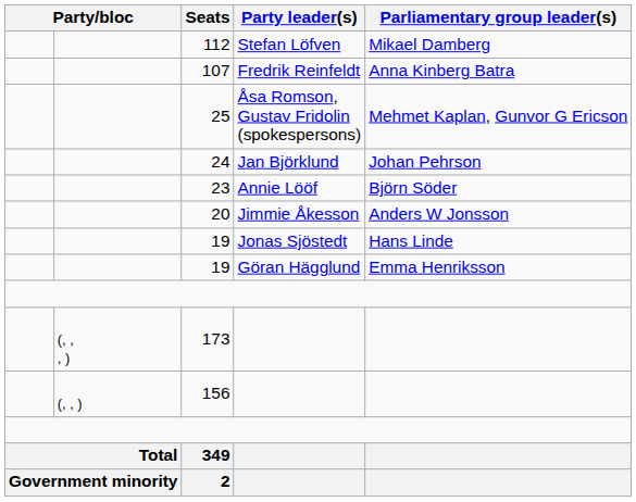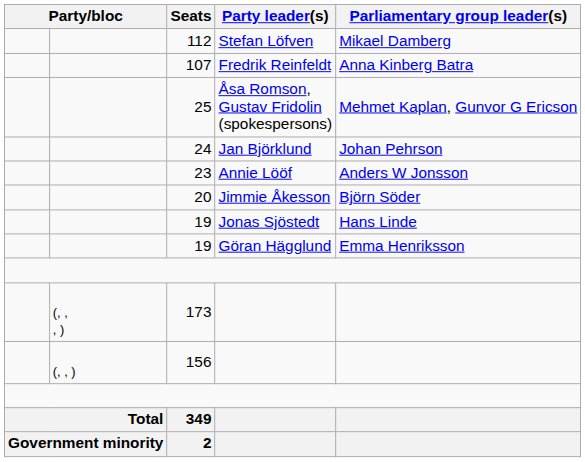 <table class="wikitable">
 <tr>
 <th colspan=2>Party/bloc</th>
 <th>Seats</th>
 <th><a href='#'>Party leader</a>(s)</th>
 <th><a href='#'>Parliamentary group leader</a>(s)</th>
 </tr>
 <tr>
 <td bgcolor=> </td>
 <td><a href='#'></a></td>
 <td align="right">112</td>
 <td><a href='#'>Stefan Löfven</a></td>
 <td><a href='#'>Mikael Damberg</a></td>
 </tr>
 <tr>
 <td bgcolor=> </td>
 <td><strong><a href='#'></a></strong></td>
 <td align="right">107</td>
 <td><a href='#'>Fredrik Reinfeldt</a></td>
 <td><a href='#'>Anna Kinberg Batra</a></td>
 </tr>
 <tr>
 <td bgcolor=> </td>
 <td><a href='#'></a></td>
 <td align="right">25</td>
 <td><a href='#'>Åsa Romson</a>,<br><a href='#'>Gustav Fridolin</a><br>(spokespersons)</td>
 <td><a href='#'>Mehmet Kaplan</a>, <a href='#'>Gunvor G Ericson</a></td>
 </tr>
 <tr>
 <td bgcolor=> </td>
 <td><strong><a href='#'></a></strong></td>
 <td align="right">24</td>
 <td><a href='#'>Jan Björklund</a></td>
 <td><a href='#'>Johan Pehrson</a></td>
 </tr>
 <tr>
 <td bgcolor=> </td>
 <td><strong><a href='#'></a></strong></td>
 <td align="right">23</td>
 <td><a href='#'>Annie Lööf</a></td>
-<td><a href='#'>Björn Söder</a></td>
+<td><a href='#'>Anders W Jonsson</a></td>
 </tr>
 <tr>
 <td bgcolor=> </td>
 <td><a href='#'></a></td>
 <td align="right">20</td>
 <td><a href='#'>Jimmie Åkesson</a></td>
-<td><a href='#'>Anders W Jonsson</a></td>
+<td><a href='#'>Björn Söder</a></td>
 </tr>
 <tr>
 <td bgcolor=> </td>
 <td><a href='#'></a></td>
 <td align="right">19</td>
 <td><a href='#'>Jonas Sjöstedt</a></td>
 <td><a href='#'>Hans Linde</a></td>
 </tr>
 <tr>
 <td bgcolor=> </td>
 <td><strong><a href='#'></a></strong></td>
 <td align="right">19</td>
 <td><a href='#'>Göran Hägglund</a></td>
 <td><a href='#'>Emma Henriksson</a></td>
 </tr>
 <tr>
 <td colspan="6"> </td>
 </tr>
 <tr>
 <td bgcolor=> </td>
 <td><strong><a href='#'></a></strong><br><small>(<a href='#'></a>, <a href='#'></a>,<br><a href='#'></a>, <a href='#'></a>)</small></td>
 <td align="right">173</td>
 <td></td>
 <td></td>
 </tr>
 <tr>
 <td bgcolor=> </td>
 <td><a href='#'></a><br><small>(<a href='#'></a>, <a href='#'></a>, <a href='#'></a>)</small></td>
 <td align="right">156</td>
 <td></td>
 <td></td>
 </tr>
 <tr>
 <td colspan="6"> </td>
 </tr>
 <tr>
 <th colspan="2" style="text-align:right">Total</th>
 <th style="text-align:right">349</th>
 <th></th>
 <th></th>
 </tr>
 <tr>
 <th colspan="2" style="text-align:right">Government minority</th>
 <th style="text-align:right">2</th>
 <th></th>
 <th></th>
 </tr>
 </table>
